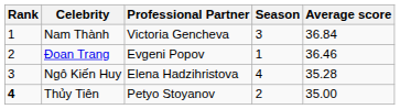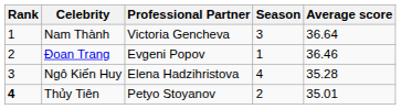 <table class="wikitable">
 <tr>
 <th>Rank</th>
 <th>Celebrity</th>
 <th>Professional Partner</th>
 <th>Season</th>
 <th>Average score</th>
 </tr>
 <tr>
 <td>1</td>
 <td>Nam Thành</td>
 <td>Victoria Gencheva</td>
 <td>3</td>
-<td>36.84</td>
+<td>36.64</td>
 </tr>
 <tr>
 <td>2</td>
 <td><a href='#'>Đoan Trang</a></td>
 <td>Evgeni Popov</td>
 <td>1</td>
 <td>36.46</td>
 </tr>
 <tr>
 <td>3</td>
 <td>Ngô Kiến Huy</td>
 <td>Elena Hadzihristova</td>
 <td>4</td>
 <td>35.28</td>
 </tr>
 <tr>
 <td><strong>4</strong></td>
 <td>Thủy Tiên</td>
 <td>Petyo Stoyanov</td>
 <td>2</td>
-<td>35.00</td>
+<td>35.01</td>
 </tr>
 </table>
